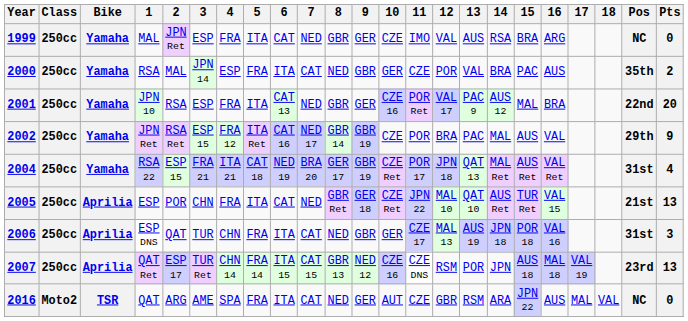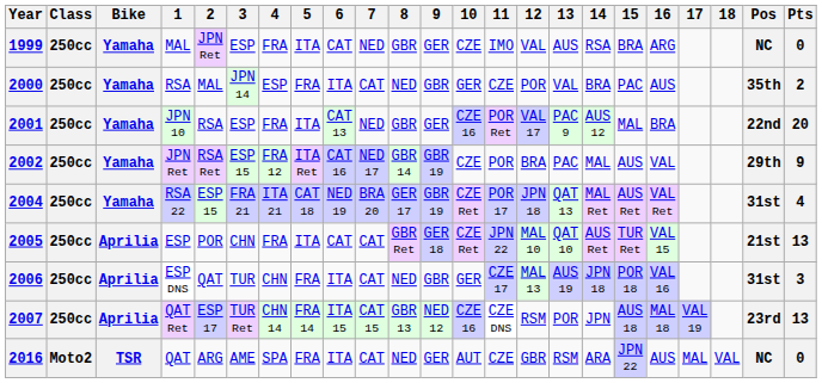 <table class="wikitable" style="text-align:center; font-size:95%">
 <tr>
 <th>Year</th>
 <th>Class</th>
 <th>Bike</th>
 <th>1</th>
 <th>2</th>
 <th>3</th>
 <th>4</th>
 <th>5</th>
 <th>6</th>
 <th>7</th>
 <th>8</th>
 <th>9</th>
 <th>10</th>
 <th>11</th>
 <th>12</th>
 <th>13</th>
 <th>14</th>
 <th>15</th>
 <th>16</th>
 <th>17</th>
 <th>18</th>
 <th>Pos</th>
 <th>Pts</th>
 </tr>
 <tr>
 <th><a href='#'>1999</a></th>
 <th>250cc</th>
 <th><a href='#'>Yamaha</a></th>
 <td><a href='#'>MAL</a></td>
 <td style="background:#EFCFFF;"><a href='#'>JPN</a><br><small>Ret</small></td>
 <td><a href='#'>ESP</a></td>
 <td><a href='#'>FRA</a></td>
 <td><a href='#'>ITA</a></td>
 <td><a href='#'>CAT</a></td>
 <td><a href='#'>NED</a></td>
 <td><a href='#'>GBR</a></td>
 <td><a href='#'>GER</a></td>
 <td><a href='#'>CZE</a></td>
 <td><a href='#'>IMO</a></td>
 <td><a href='#'>VAL</a></td>
 <td><a href='#'>AUS</a></td>
 <td><a href='#'>RSA</a></td>
 <td><a href='#'>BRA</a></td>
 <td><a href='#'>ARG</a></td>
 <td></td>
 <td></td>
 <th>NC</th>
 <th>0</th>
 </tr>
 <tr>
 <th><a href='#'>2000</a></th>
 <th>250cc</th>
 <th><a href='#'>Yamaha</a></th>
 <td><a href='#'>RSA</a></td>
 <td><a href='#'>MAL</a></td>
 <td style="background:#DFFFDF;"><a href='#'>JPN</a><br><small>14</small></td>
 <td><a href='#'>ESP</a></td>
 <td><a href='#'>FRA</a></td>
 <td><a href='#'>ITA</a></td>
 <td><a href='#'>CAT</a></td>
 <td><a href='#'>NED</a></td>
 <td><a href='#'>GBR</a></td>
 <td><a href='#'>GER</a></td>
 <td><a href='#'>CZE</a></td>
 <td><a href='#'>POR</a></td>
 <td><a href='#'>VAL</a></td>
 <td><a href='#'>BRA</a></td>
 <td><a href='#'>PAC</a></td>
 <td><a href='#'>AUS</a></td>
 <td></td>
 <td></td>
 <th>35th</th>
 <th>2</th>
 </tr>
 <tr>
 <th><a href='#'>2001</a></th>
 <th>250cc</th>
 <th><a href='#'>Yamaha</a></th>
 <td style="background:#DFFFDF;"><a href='#'>JPN</a><br><small>10</small></td>
 <td><a href='#'>RSA</a></td>
 <td><a href='#'>ESP</a></td>
 <td><a href='#'>FRA</a></td>
 <td><a href='#'>ITA</a></td>
 <td style="background:#DFFFDF;"><a href='#'>CAT</a><br><small>13</small></td>
 <td><a href='#'>NED</a></td>
 <td><a href='#'>GBR</a></td>
 <td><a href='#'>GER</a></td>
 <td style="background:#CFCFFF;"><a href='#'>CZE</a><br><small>16</small></td>
 <td style="background:#EFCFFF;"><a href='#'>POR</a><br><small>Ret</small></td>
 <td style="background:#CFCFFF;"><a href='#'>VAL</a><br><small>17</small></td>
 <td style="background:#DFFFDF;"><a href='#'>PAC</a><br><small>9</small></td>
 <td style="background:#DFFFDF;"><a href='#'>AUS</a><br><small>12</small></td>
 <td><a href='#'>MAL</a></td>
 <td><a href='#'>BRA</a></td>
 <td></td>
 <td></td>
 <th>22nd</th>
 <th>20</th>
 </tr>
 <tr>
 <th><a href='#'>2002</a></th>
 <th>250cc</th>
 <th><a href='#'>Yamaha</a></th>
 <td style="background:#EFCFFF;"><a href='#'>JPN</a><br><small>Ret</small></td>
 <td style="background:#EFCFFF;"><a href='#'>RSA</a><br><small>Ret</small></td>
 <td style="background:#DFFFDF;"><a href='#'>ESP</a><br><small>15</small></td>
 <td style="background:#DFFFDF;"><a href='#'>FRA</a><br><small>12</small></td>
 <td style="background:#EFCFFF;"><a href='#'>ITA</a><br><small>Ret</small></td>
 <td style="background:#CFCFFF;"><a href='#'>CAT</a><br><small>16</small></td>
 <td style="background:#CFCFFF;"><a href='#'>NED</a><br><small>17</small></td>
 <td style="background:#DFFFDF;"><a href='#'>GBR</a><br><small>14</small></td>
 <td style="background:#CFCFFF;"><a href='#'>GBR</a><br><small>19</small></td>
 <td><a href='#'>CZE</a></td>
 <td><a href='#'>POR</a></td>
 <td><a href='#'>BRA</a></td>
 <td><a href='#'>PAC</a></td>
 <td><a href='#'>MAL</a></td>
 <td><a href='#'>AUS</a></td>
 <td><a href='#'>VAL</a></td>
 <td></td>
 <td></td>
 <th>29th</th>
 <th>9</th>
 </tr>
 <tr>
 <th><a href='#'>2004</a></th>
 <th>250cc</th>
 <th><a href='#'>Yamaha</a></th>
 <td style="background:#CFCFFF;"><a href='#'>RSA</a><br><small>22</small></td>
 <td style="background:#DFFFDF;"><a href='#'>ESP</a><br><small>15</small></td>
 <td style="background:#CFCFFF;"><a href='#'>FRA</a><br><small>21</small></td>
 <td style="background:#CFCFFF;"><a href='#'>ITA</a><br><small>21</small></td>
 <td style="background:#CFCFFF;"><a href='#'>CAT</a><br><small>18</small></td>
 <td style="background:#CFCFFF;"><a href='#'>NED</a><br><small>19</small></td>
 <td style="background:#CFCFFF;"><a href='#'>BRA</a><br><small>20</small></td>
 <td style="background:#CFCFFF;"><a href='#'>GER</a><br><small>17</small></td>
 <td style="background:#CFCFFF;"><a href='#'>GBR</a><br><small>19</small></td>
 <td style="background:#EFCFFF;"><a href='#'>CZE</a><br><small>Ret</small></td>
 <td style="background:#CFCFFF;"><a href='#'>POR</a><br><small>17</small></td>
 <td style="background:#CFCFFF;"><a href='#'>JPN</a><br><small>18</small></td>
 <td style="background:#DFFFDF;"><a href='#'>QAT</a><br><small>13</small></td>
 <td style="background:#EFCFFF;"><a href='#'>MAL</a><br><small>Ret</small></td>
 <td style="background:#EFCFFF;"><a href='#'>AUS</a><br><small>Ret</small></td>
 <td style="background:#EFCFFF;"><a href='#'>VAL</a><br><small>Ret</small></td>
 <td></td>
 <td></td>
 <th>31st</th>
 <th>4</th>
 </tr>
 <tr>
 <th><a href='#'>2005</a></th>
 <th>250cc</th>
 <th><a href='#'>Aprilia</a></th>
 <td><a href='#'>ESP</a></td>
 <td><a href='#'>POR</a></td>
 <td><a href='#'>CHN</a></td>
 <td><a href='#'>FRA</a></td>
 <td><a href='#'>ITA</a></td>
 <td><a href='#'>CAT</a></td>
-<td><a href='#'>NED</a></td>
+<td><a href='#'>CAT</a></td>
 <td style="background:#EFCFFF;"><a href='#'>GBR</a> <br><small>Ret</small></td>
 <td style="background:#CFCFFF;"><a href='#'>GER</a> <br><small>18</small></td>
 <td style="background:#EFCFFF;"><a href='#'>CZE</a> <br><small>Ret</small></td>
 <td style="background:#CFCFFF;"><a href='#'>JPN</a> <br><small>22</small></td>
 <td style="background:#DFFFDF;"><a href='#'>MAL</a> <br><small>10</small></td>
 <td style="background:#DFFFDF;"><a href='#'>QAT</a> <br><small>10</small></td>
 <td style="background:#EFCFFF;"><a href='#'>AUS</a> <br><small>Ret</small></td>
 <td style="background:#EFCFFF;"><a href='#'>TUR</a> <br><small>Ret</small></td>
 <td style="background:#DFFFDF;"><a href='#'>VAL</a> <br><small>15</small></td>
 <td></td>
 <td></td>
 <th>21st</th>
 <th>13</th>
 </tr>
 <tr>
 <th><a href='#'>2006</a></th>
 <th>250cc</th>
 <th><a href='#'>Aprilia</a></th>
 <td style="background:#FFFFFF;"><a href='#'>ESP</a><br><small>DNS</small></td>
 <td><a href='#'>QAT</a></td>
 <td><a href='#'>TUR</a></td>
 <td><a href='#'>CHN</a></td>
 <td><a href='#'>FRA</a></td>
 <td><a href='#'>ITA</a></td>
 <td><a href='#'>CAT</a></td>
 <td><a href='#'>NED</a></td>
 <td><a href='#'>GBR</a></td>
 <td><a href='#'>GER</a></td>
 <td style="background:#CFCFFF;"><a href='#'>CZE</a> <br><small>17</small></td>
 <td style="background:#DFFFDF;"><a href='#'>MAL</a> <br><small>13</small></td>
 <td style="background:#CFCFFF;"><a href='#'>AUS</a> <br><small>19</small></td>
 <td style="background:#CFCFFF;"><a href='#'>JPN</a> <br><small>18</small></td>
 <td style="background:#CFCFFF;"><a href='#'>POR</a> <br><small>18</small></td>
 <td style="background:#CFCFFF;"><a href='#'>VAL</a> <br><small>16</small></td>
 <td></td>
 <td></td>
 <th>31st</th>
 <th>3</th>
 </tr>
 <tr>
 <th><a href='#'>2007</a></th>
 <th>250cc</th>
 <th><a href='#'>Aprilia</a></th>
 <td style="background:#EFCFFF;"><a href='#'>QAT</a><br><small>Ret</small></td>
 <td style="background:#CFCFFF;"><a href='#'>ESP</a><br><small>17</small></td>
 <td style="background:#EFCFFF;"><a href='#'>TUR</a><br><small>Ret</small></td>
 <td style="background:#DFFFDF;"><a href='#'>CHN</a><br><small>14</small></td>
 <td style="background:#DFFFDF;"><a href='#'>FRA</a><br><small>14</small></td>
 <td style="background:#DFFFDF;"><a href='#'>ITA</a><br><small>15</small></td>
 <td style="background:#DFFFDF;"><a href='#'>CAT</a><br><small>15</small></td>
 <td style="background:#DFFFDF;"><a href='#'>GBR</a><br><small>13</small></td>
 <td style="background:#DFFFDF;"><a href='#'>NED</a><br><small>12</small></td>
 <td style="background:#CFCFFF;"><a href='#'>CZE</a><br><small>16</small></td>
 <td style="background:#FFFFFF;"><a href='#'>CZE</a><br><small>DNS</small></td>
 <td><a href='#'>RSM</a></td>
 <td><a href='#'>POR</a></td>
 <td><a href='#'>JPN</a></td>
 <td style="background:#CFCFFF;"><a href='#'>AUS</a><br><small>18</small></td>
 <td style="background:#CFCFFF;"><a href='#'>MAL</a><br><small>18</small></td>
 <td style="background:#CFCFFF;"><a href='#'>VAL</a><br><small>19</small></td>
 <td></td>
 <th>23rd</th>
 <th>13</th>
 </tr>
 <tr>
 <th><a href='#'>2016</a></th>
 <th>Moto2</th>
 <th><a href='#'>TSR</a></th>
 <td><a href='#'>QAT</a></td>
 <td><a href='#'>ARG</a></td>
 <td><a href='#'>AME</a></td>
 <td><a href='#'>SPA</a></td>
 <td><a href='#'>FRA</a></td>
 <td><a href='#'>ITA</a></td>
 <td><a href='#'>CAT</a></td>
 <td><a href='#'>NED</a></td>
 <td><a href='#'>GER</a></td>
 <td><a href='#'>AUT</a></td>
 <td><a href='#'>CZE</a></td>
 <td><a href='#'>GBR</a></td>
 <td><a href='#'>RSM</a></td>
 <td><a href='#'>ARA</a></td>
 <td style="background:#CFCFFF;"><a href='#'>JPN</a><br><small>22</small></td>
 <td><a href='#'>AUS</a></td>
 <td><a href='#'>MAL</a></td>
 <td><a href='#'>VAL</a></td>
 <th>NC</th>
 <th>0</th>
 </tr>
 </table>
